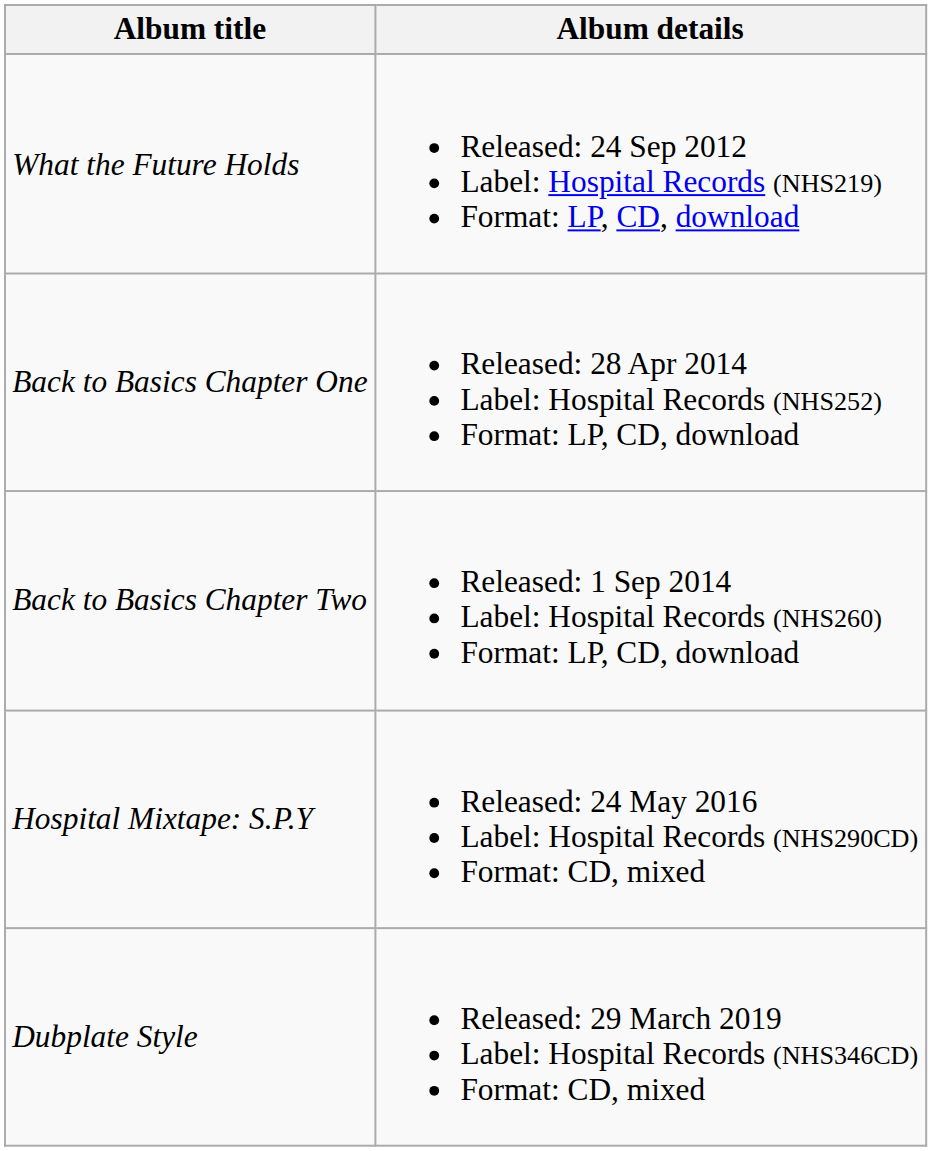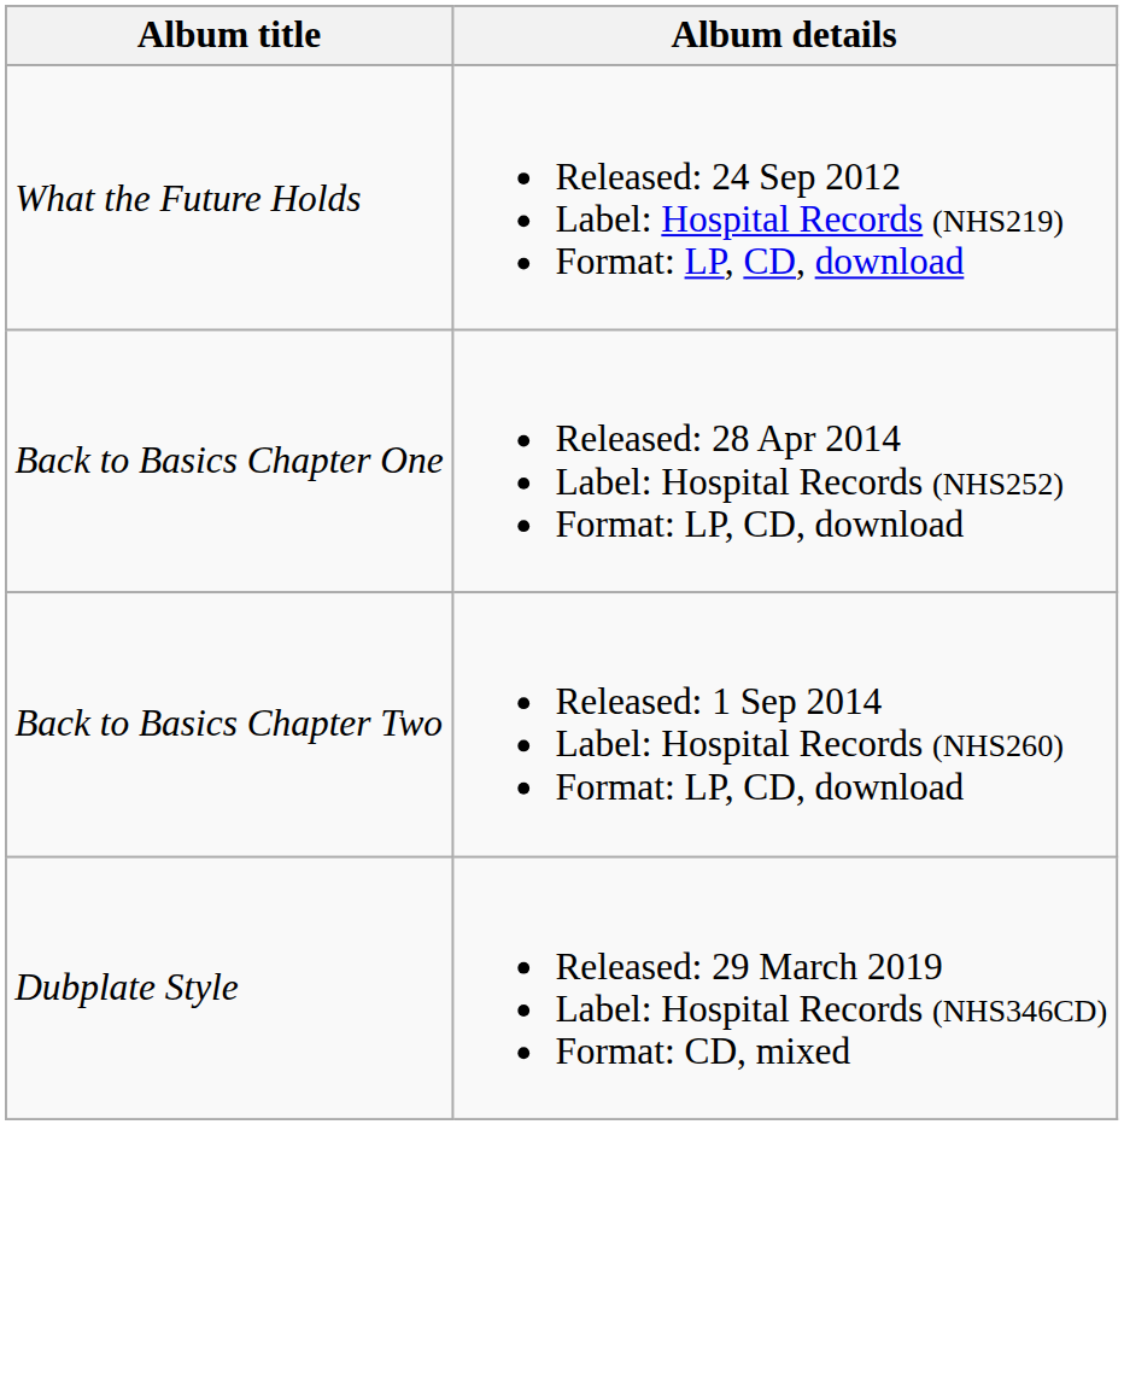 <table class="wikitable">
 <tr>
 <th>Album title</th>
 <th>Album details</th>
 </tr>
 <tr>
 <td><em>What the Future Holds</em></td>
 <td><br><ul><li>Released: 24 Sep 2012</li><li>Label: <a href='#'>Hospital Records</a> <small>(NHS219)</small></li><li>Format: <a href='#'>LP</a>, <a href='#'>CD</a>, <a href='#'>download</a></li></ul></td>
 </tr>
 <tr>
 <td><em>Back to Basics Chapter One</em></td>
 <td><br><ul><li>Released: 28 Apr 2014</li><li>Label: Hospital Records <small>(NHS252)</small></li><li>Format: LP, CD, download</li></ul></td>
 </tr>
 <tr>
 <td><em>Back to Basics Chapter Two</em></td>
 <td><br><ul><li>Released: 1 Sep 2014</li><li>Label: Hospital Records <small>(NHS260)</small></li><li>Format: LP, CD, download</li></ul></td>
 </tr>
 <tr>
-<td><em>Hospital Mixtape: S.P.Y</em></td>
-<td><br><ul><li>Released: 24 May 2016</li><li>Label: Hospital Records <small>(NHS290CD)</small></li><li>Format: CD, mixed</li></ul></td>
-</tr>
-<tr>
 <td><em>Dubplate Style</em></td>
 <td><br><ul><li>Released: 29 March 2019</li><li>Label: Hospital Records <small>(NHS346CD)</small></li><li>Format: CD, mixed</li></ul></td>
 </tr>
 </table>
